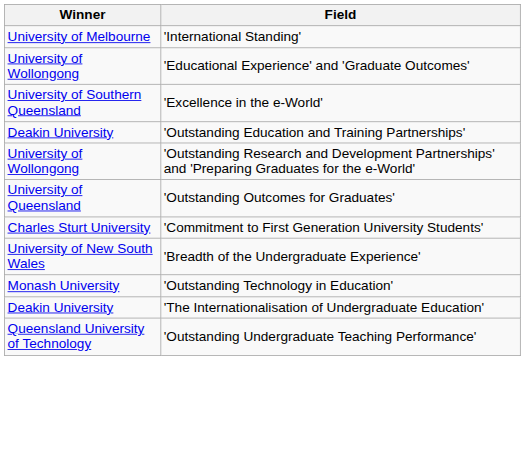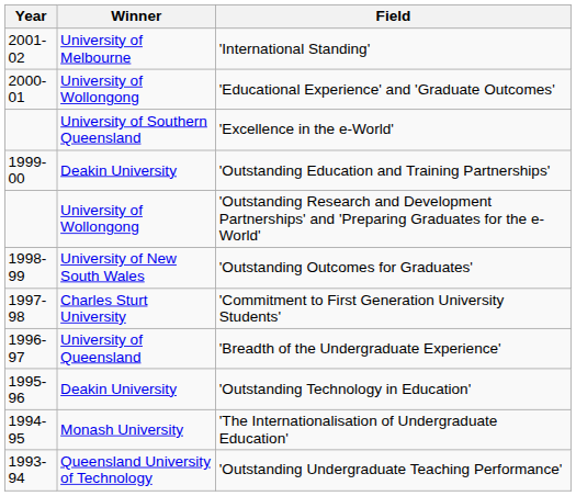 <table class="wikitable">
 <tr>
+<th>Year</th>
 <th>Winner</th>
 <th>Field</th>
 </tr>
 <tr>
+<td>2001-02</td>
 <td><a href='#'>University of Melbourne</a></td>
 <td>'International Standing'</td>
 </tr>
 <tr>
+<td>2000-01</td>
 <td><a href='#'>University of Wollongong</a></td>
 <td>'Educational Experience' and 'Graduate Outcomes'</td>
 </tr>
 <tr>
+<td></td>
 <td><a href='#'>University of Southern Queensland</a></td>
 <td>'Excellence in the e-World'</td>
 </tr>
 <tr>
+<td>1999-00</td>
 <td><a href='#'>Deakin University</a></td>
 <td>'Outstanding Education and Training Partnerships'</td>
 </tr>
 <tr>
+<td></td>
 <td><a href='#'>University of Wollongong</a></td>
 <td>'Outstanding Research and Development Partnerships' and 'Preparing Graduates for the e-World'</td>
 </tr>
 <tr>
-<td><a href='#'>University of Queensland</a></td>
+<td>1998-99</td>
+<td><a href='#'>University of New South Wales</a></td>
 <td>'Outstanding Outcomes for Graduates'</td>
 </tr>
 <tr>
+<td>1997-98</td>
 <td><a href='#'>Charles Sturt University</a></td>
 <td>'Commitment to First Generation University Students'</td>
 </tr>
 <tr>
-<td><a href='#'>University of New South Wales</a></td>
+<td>1996-97</td>
+<td><a href='#'>University of Queensland</a></td>
 <td>'Breadth of the Undergraduate Experience'</td>
 </tr>
 <tr>
-<td><a href='#'>Monash University</a></td>
+<td>1995-96</td>
+<td><a href='#'>Deakin University</a></td>
 <td>'Outstanding Technology in Education'</td>
 </tr>
 <tr>
-<td><a href='#'>Deakin University</a></td>
+<td>1994-95</td>
+<td><a href='#'>Monash University</a></td>
 <td>'The Internationalisation of Undergraduate Education'</td>
 </tr>
 <tr>
+<td>1993-94</td>
 <td><a href='#'>Queensland University of Technology</a></td>
 <td>'Outstanding Undergraduate Teaching Performance'</td>
 </tr>
 </table>
